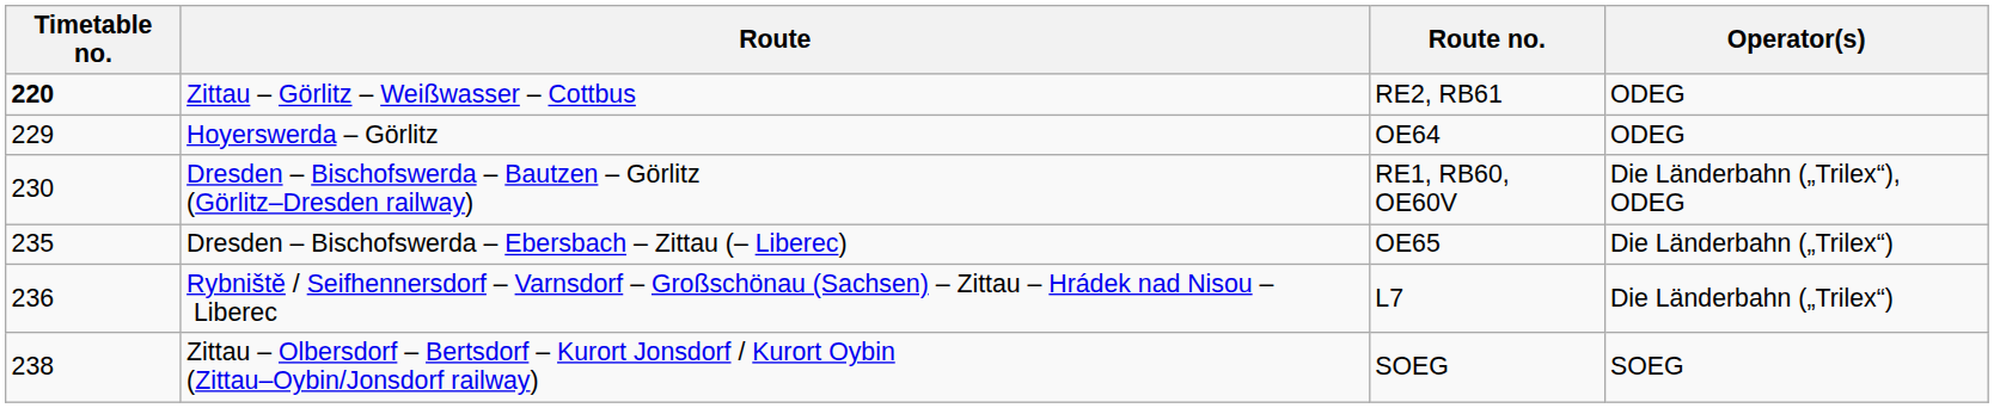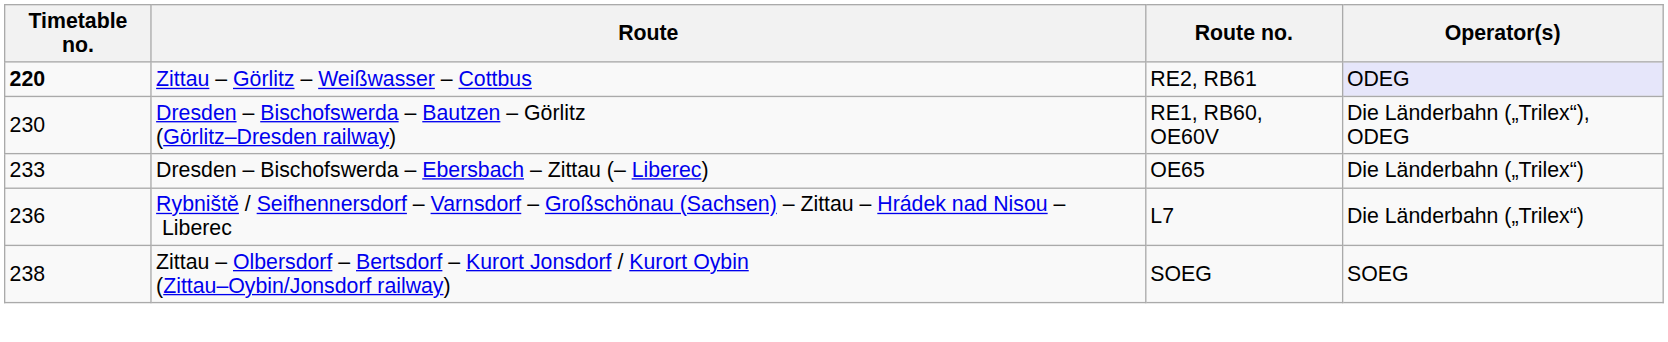 <table class="wikitable">
 <tr class="hintergrundfarbe5">
 <th>Timetable no.</th>
 <th>Route</th>
 <th>Route no.</th>
 <th>Operator(s)</th>
 </tr>
 <tr>
 <td><strong>220</strong></td>
 <td><a href='#'>Zittau</a> – <a href='#'>Görlitz</a> – <a href='#'>Weißwasser</a> – <a href='#'>Cottbus</a></td>
 <td>RE2, RB61</td>
-<td>ODEG</td>
-</tr>
-<tr>
-<td>229</td>
-<td><a href='#'>Hoyerswerda</a> – Görlitz</td>
-<td>OE64</td>
-<td>ODEG</td>
+<td style="background: lavender;">ODEG</td>
 </tr>
 <tr>
 <td>230</td>
 <td><a href='#'>Dresden</a> – <a href='#'>Bischofswerda</a> – <a href='#'>Bautzen</a> – Görlitz <br> (<a href='#'>Görlitz–Dresden railway</a>)</td>
 <td>RE1, RB60, OE60V</td>
 <td>Die Länderbahn („Trilex“), ODEG</td>
 </tr>
 <tr>
-<td>235</td>
+<td>233</td>
 <td>Dresden – Bischofswerda – <a href='#'>Ebersbach</a> – Zittau (– <a href='#'>Liberec</a>)</td>
 <td>OE65</td>
 <td>Die Länderbahn („Trilex“)</td>
 </tr>
 <tr>
 <td>236</td>
 <td><a href='#'>Rybniště</a> / <a href='#'>Seifhennersdorf</a> – <a href='#'>Varnsdorf</a> – <a href='#'>Großschönau (Sachsen)</a> – Zittau – <a href='#'>Hrádek nad Nisou</a> – Liberec</td>
 <td>L7</td>
 <td>Die Länderbahn („Trilex“)</td>
 </tr>
 <tr>
 <td>238</td>
 <td>Zittau – <a href='#'>Olbersdorf</a> – <a href='#'>Bertsdorf</a> – <a href='#'>Kurort Jonsdorf</a> / <a href='#'>Kurort Oybin</a> <br> (<a href='#'>Zittau–Oybin/Jonsdorf railway</a>)</td>
 <td>SOEG</td>
 <td>SOEG</td>
 </tr>
 </table>
